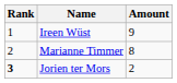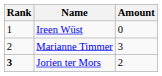 <table class=wikitable>
 <tr>
 <th>Rank</th>
 <th>Name</th>
 <th>Amount</th>
 </tr>
 <tr>
 <td>1</td>
 <td><a href='#'>Ireen Wüst</a></td>
-<td>9</td>
+<td>0</td>
 </tr>
 <tr>
 <td>2</td>
 <td><a href='#'>Marianne Timmer</a></td>
-<td>8</td>
+<td>3</td>
 </tr>
 <tr>
 <td><strong>3</strong></td>
 <td><a href='#'>Jorien ter Mors</a></td>
 <td>2</td>
 </tr>
 </table>
